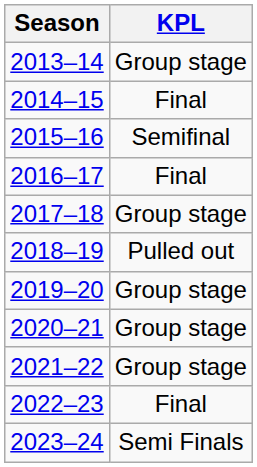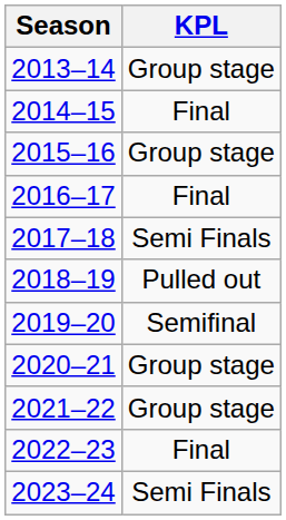 <table class="wikitable" style="text-align:center">
 <tr>
 <th>Season</th>
 <th><a href='#'>KPL</a></th>
 </tr>
 <tr>
 <td align="center"><a href='#'>2013–14</a></td>
 <td align="center">Group stage</td>
 </tr>
 <tr>
 <td align="center"><a href='#'>2014–15</a></td>
 <td align="center">Final</td>
 </tr>
 <tr>
 <td align="center"><a href='#'>2015–16</a></td>
-<td align="center">Semifinal</td>
+<td align="center">Group stage</td>
 </tr>
 <tr>
 <td align="center"><a href='#'>2016–17</a></td>
 <td align="center">Final</td>
 </tr>
 <tr>
 <td align="center"><a href='#'>2017–18</a></td>
-<td align="center">Group stage</td>
+<td align="center">Semi Finals</td>
 </tr>
 <tr>
 <td align="center"><a href='#'>2018–19</a></td>
 <td align="center">Pulled out</td>
 </tr>
 <tr>
 <td align="center"><a href='#'>2019–20</a></td>
-<td align="center">Group stage</td>
+<td align="center">Semifinal</td>
 </tr>
 <tr>
 <td align="center"><a href='#'>2020–21</a></td>
 <td align="center">Group stage</td>
 </tr>
 <tr>
 <td align="center"><a href='#'>2021–22</a></td>
 <td align="center">Group stage</td>
 </tr>
 <tr>
 <td align="center"><a href='#'>2022–23</a></td>
 <td align="center">Final</td>
 </tr>
 <tr>
 <td align="center"><a href='#'>2023–24</a></td>
 <td align="center">Semi Finals</td>
 </tr>
 </table>
